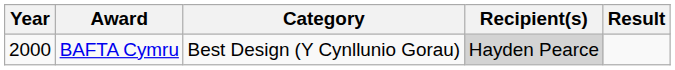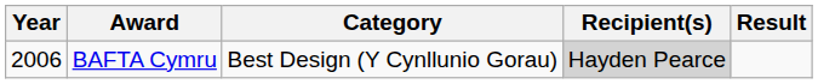 <table class="wikitable sortable">
 <tr>
 <th>Year</th>
 <th>Award</th>
 <th>Category</th>
 <th>Recipient(s)</th>
 <th>Result</th>
 </tr>
 <tr>
-<td rowspan="1">2000</td>
+<td rowspan="1">2006</td>
 <td><a href='#'>BAFTA Cymru</a></td>
 <td>Best Design (Y Cynllunio Gorau)</td>
 <td style="background: lightgrey;">Hayden Pearce</td>
 <td></td>
 </tr>
 </table>
